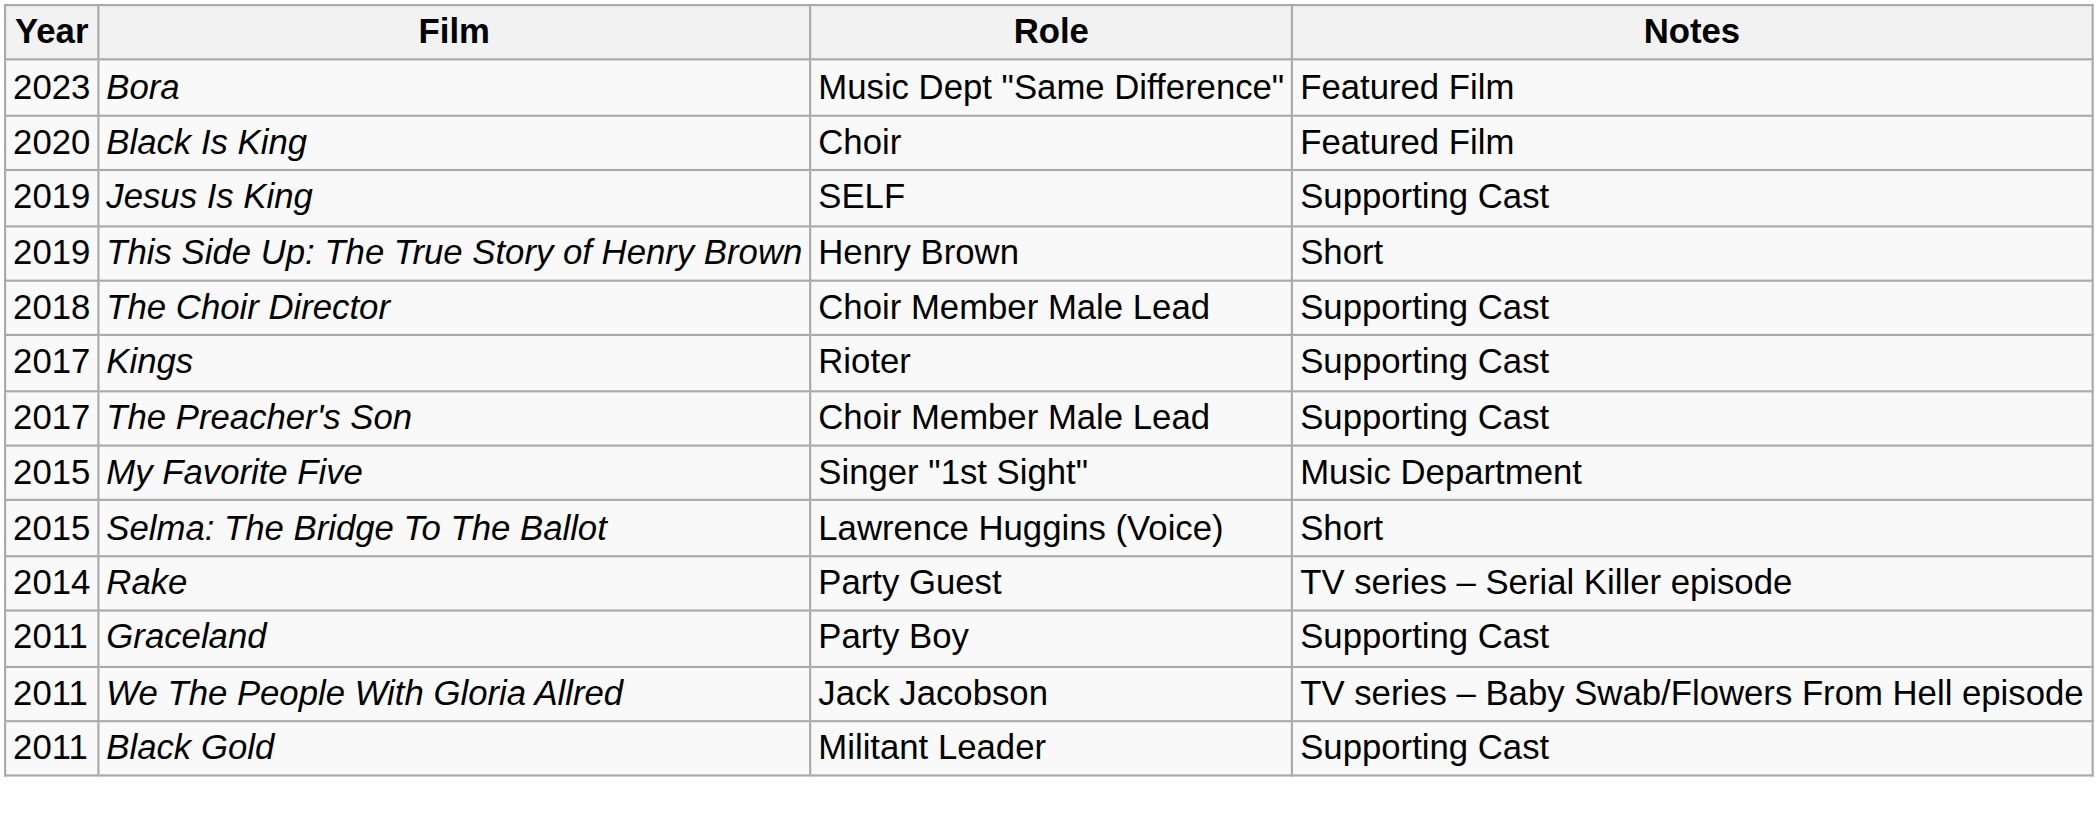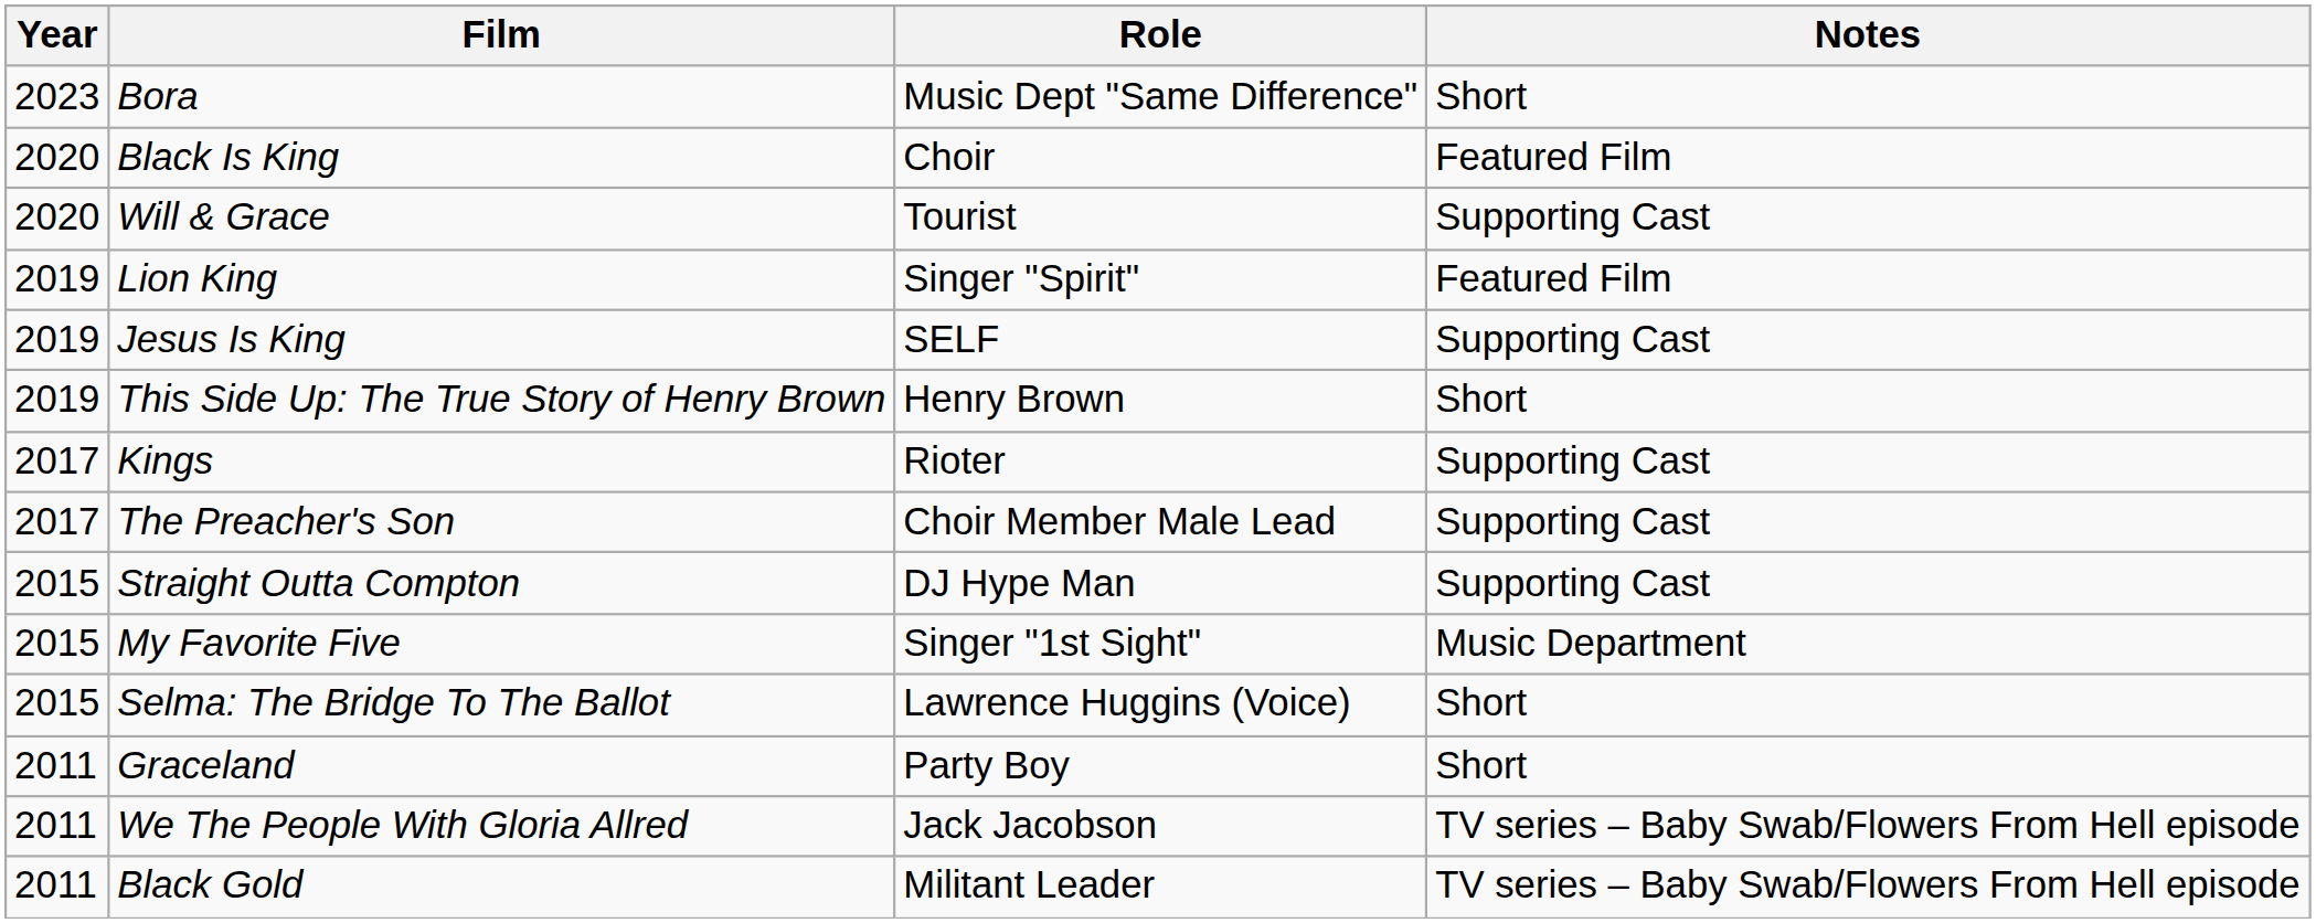 <table class="wikitable nonsortable">
 <tr>
 <th>Year</th>
 <th>Film</th>
 <th>Role</th>
 <th>Notes</th>
 </tr>
 <tr>
 <td>2023</td>
 <td><em>Bora</em></td>
 <td>Music Dept "Same Difference"</td>
-<td>Featured Film</td>
+<td>Short</td>
 </tr>
 <tr>
 <td>2020</td>
 <td><em>Black Is King</em></td>
 <td>Choir</td>
+<td>Featured Film</td>
+</tr>
+<tr>
+<td>2020</td>
+<td><em>Will & Grace</em></td>
+<td>Tourist</td>
+<td>Supporting Cast</td>
+</tr>
+<tr>
+<td>2019</td>
+<td><em>Lion King</em></td>
+<td>Singer "Spirit"</td>
 <td>Featured Film</td>
 </tr>
 <tr>
 <td>2019</td>
 <td><em>Jesus Is King</em></td>
 <td>SELF</td>
 <td>Supporting Cast</td>
 </tr>
 <tr>
 <td>2019</td>
 <td><em>This Side Up: The True Story of Henry Brown</em></td>
 <td>Henry Brown</td>
 <td>Short</td>
 </tr>
 <tr>
-<td>2018</td>
-<td><em>The Choir Director</em></td>
-<td>Choir Member Male Lead</td>
-<td>Supporting Cast</td>
-</tr>
-<tr>
 <td>2017</td>
 <td><em>Kings</em></td>
 <td>Rioter</td>
 <td>Supporting Cast</td>
 </tr>
 <tr>
 <td>2017</td>
 <td><em>The Preacher's Son</em></td>
 <td>Choir Member Male Lead</td>
+<td>Supporting Cast</td>
+</tr>
+<tr>
+<td>2015</td>
+<td><em>Straight Outta Compton</em></td>
+<td>DJ Hype Man</td>
 <td>Supporting Cast</td>
 </tr>
 <tr>
 <td>2015</td>
 <td><em>My Favorite Five</em></td>
 <td>Singer "1st Sight"</td>
 <td>Music Department</td>
 </tr>
 <tr>
 <td>2015</td>
 <td><em>Selma: The Bridge To The Ballot</em></td>
 <td>Lawrence Huggins (Voice)</td>
 <td>Short</td>
 </tr>
 <tr>
-<td>2014</td>
-<td><em>Rake</em></td>
-<td>Party Guest</td>
-<td>TV series – Serial Killer episode</td>
-</tr>
-<tr>
 <td>2011</td>
 <td><em>Graceland</em></td>
 <td>Party Boy</td>
-<td>Supporting Cast</td>
+<td>Short</td>
 </tr>
 <tr>
 <td>2011</td>
 <td><em>We The People With Gloria Allred</em></td>
 <td>Jack Jacobson</td>
 <td>TV series – Baby Swab/Flowers From Hell episode</td>
 </tr>
 <tr>
 <td>2011</td>
 <td><em>Black Gold</em></td>
 <td>Militant Leader</td>
-<td>Supporting Cast</td>
+<td>TV series – Baby Swab/Flowers From Hell episode</td>
 </tr>
 </table>
